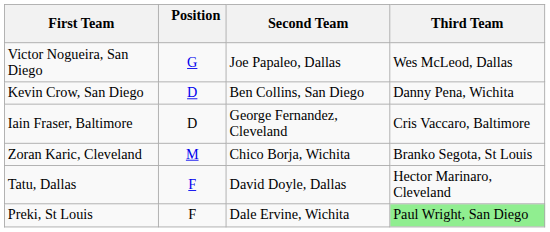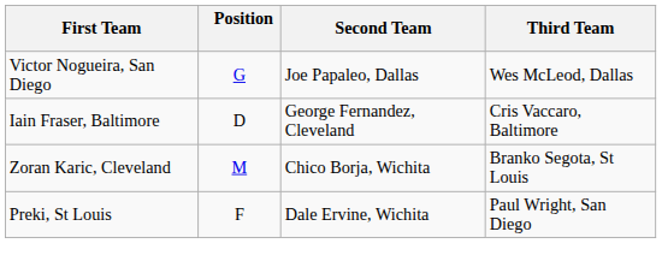 <table class="wikitable">
 <tr>
 <th>First Team</th>
 <th>  Position  </th>
 <th>Second Team</th>
 <th>Third Team</th>
 </tr>
 <tr>
 <td>Victor Nogueira, San Diego</td>
 <td align=center><a href='#'>G</a></td>
 <td>Joe Papaleo, Dallas</td>
 <td>Wes McLeod, Dallas</td>
 </tr>
 <tr>
-<td>Kevin Crow, San Diego</td>
-<td align=center><a href='#'>D</a></td>
-<td>Ben Collins, San Diego</td>
-<td>Danny Pena, Wichita</td>
-</tr>
-<tr>
 <td>Iain Fraser, Baltimore</td>
 <td align=center>D</td>
 <td>George Fernandez, Cleveland</td>
 <td>Cris Vaccaro, Baltimore</td>
 </tr>
 <tr>
 <td>Zoran Karic, Cleveland</td>
 <td align=center><a href='#'>M</a></td>
 <td>Chico Borja, Wichita</td>
 <td>Branko Segota, St Louis</td>
 </tr>
 <tr>
-<td>Tatu, Dallas</td>
-<td align=center><a href='#'>F</a></td>
-<td>David Doyle, Dallas</td>
-<td>Hector Marinaro, Cleveland</td>
-</tr>
-<tr>
 <td>Preki, St Louis</td>
 <td align=center>F</td>
 <td>Dale Ervine, Wichita</td>
-<td style="background: lightgreen;">Paul Wright, San Diego</td>
+<td>Paul Wright, San Diego</td>
 </tr>
 </table>
